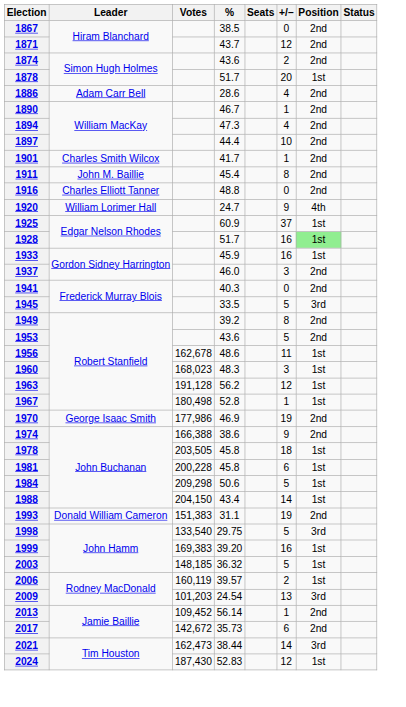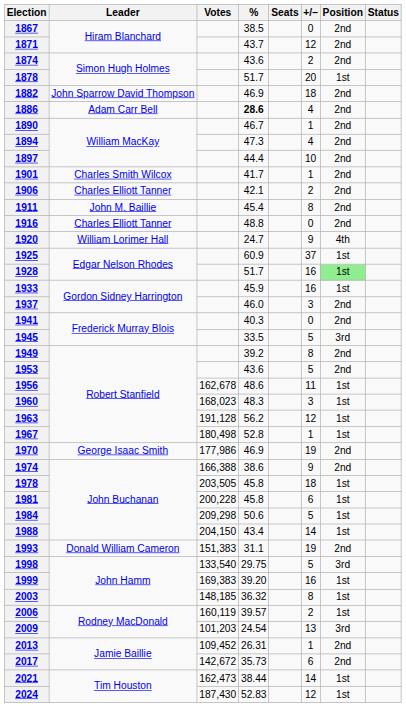 <table class=wikitable style="text-align: center;">
 <tr>
 <th>Election</th>
 <th>Leader</th>
 <th>Votes</th>
 <th>%</th>
 <th>Seats</th>
 <th>+/–</th>
 <th>Position</th>
 <th>Status</th>
 </tr>
 <tr>
 <th><a href='#'>1867</a></th>
 <td rowspan=2><a href='#'>Hiram Blanchard</a></td>
 <td></td>
 <td>38.5</td>
 <td></td>
 <td> 0</td>
 <td> 2nd</td>
 <td></td>
 </tr>
 <tr>
 <th><a href='#'>1871</a></th>
 <td></td>
 <td>43.7</td>
 <td></td>
 <td> 12</td>
 <td> 2nd</td>
 <td></td>
 </tr>
 <tr>
 <th><a href='#'>1874</a></th>
 <td rowspan=2><a href='#'>Simon Hugh Holmes</a></td>
 <td></td>
 <td>43.6</td>
 <td></td>
 <td> 2</td>
 <td> 2nd</td>
 <td></td>
 </tr>
 <tr>
 <th><a href='#'>1878</a></th>
 <td></td>
 <td>51.7</td>
 <td></td>
 <td> 20</td>
 <td> 1st</td>
 <td></td>
 </tr>
 <tr>
+<th><a href='#'>1882</a></th>
+<td><a href='#'>John Sparrow David Thompson</a></td>
+<td></td>
+<td>46.9</td>
+<td></td>
+<td> 18</td>
+<td> 2nd</td>
+<td></td>
+</tr>
+<tr>
 <th><a href='#'>1886</a></th>
 <td><a href='#'>Adam Carr Bell</a></td>
 <td></td>
-<td>28.6</td>
+<td><strong>28.6</strong></td>
 <td></td>
 <td> 4</td>
 <td> 2nd</td>
 <td></td>
 </tr>
 <tr>
 <th><a href='#'>1890</a></th>
 <td rowspan=3><a href='#'>William MacKay</a></td>
 <td></td>
 <td>46.7</td>
 <td></td>
 <td> 1</td>
 <td> 2nd</td>
 <td></td>
 </tr>
 <tr>
 <th><a href='#'>1894</a></th>
 <td></td>
 <td>47.3</td>
 <td></td>
 <td> 4</td>
 <td> 2nd</td>
 <td></td>
 </tr>
 <tr>
 <th><a href='#'>1897</a></th>
 <td></td>
 <td>44.4</td>
 <td></td>
 <td> 10</td>
 <td> 2nd</td>
 <td></td>
 </tr>
 <tr>
 <th><a href='#'>1901</a></th>
 <td><a href='#'>Charles Smith Wilcox</a></td>
 <td></td>
 <td>41.7</td>
 <td></td>
 <td> 1</td>
+<td> 2nd</td>
+<td></td>
+</tr>
+<tr>
+<th><a href='#'>1906</a></th>
+<td><a href='#'>Charles Elliott Tanner</a></td>
+<td></td>
+<td>42.1</td>
+<td></td>
+<td> 2</td>
 <td> 2nd</td>
 <td></td>
 </tr>
 <tr>
 <th><a href='#'>1911</a></th>
 <td><a href='#'>John M. Baillie</a></td>
 <td></td>
 <td>45.4</td>
 <td></td>
 <td> 8</td>
 <td> 2nd</td>
 <td></td>
 </tr>
 <tr>
 <th><a href='#'>1916</a></th>
 <td><a href='#'>Charles Elliott Tanner</a></td>
 <td></td>
 <td>48.8</td>
 <td></td>
 <td> 0</td>
 <td> 2nd</td>
 <td></td>
 </tr>
 <tr>
 <th><a href='#'>1920</a></th>
 <td><a href='#'>William Lorimer Hall</a></td>
 <td></td>
 <td>24.7</td>
 <td></td>
 <td> 9</td>
 <td> 4th</td>
 <td></td>
 </tr>
 <tr>
 <th><a href='#'>1925</a></th>
 <td rowspan=2><a href='#'>Edgar Nelson Rhodes</a></td>
 <td></td>
 <td>60.9</td>
 <td></td>
 <td> 37</td>
 <td> 1st</td>
 <td></td>
 </tr>
 <tr>
 <th><a href='#'>1928</a></th>
 <td></td>
 <td>51.7</td>
 <td></td>
 <td> 16</td>
 <td style="background: lightgreen;"> 1st</td>
 <td></td>
 </tr>
 <tr>
 <th><a href='#'>1933</a></th>
 <td rowspan=2><a href='#'>Gordon Sidney Harrington</a></td>
 <td></td>
 <td>45.9</td>
 <td></td>
 <td> 16</td>
 <td> 1st</td>
 <td></td>
 </tr>
 <tr>
 <th><a href='#'>1937</a></th>
 <td></td>
 <td>46.0</td>
 <td></td>
 <td> 3</td>
 <td> 2nd</td>
 <td></td>
 </tr>
 <tr>
 <th><a href='#'>1941</a></th>
 <td rowspan=2><a href='#'>Frederick Murray Blois</a></td>
 <td></td>
 <td>40.3</td>
 <td></td>
 <td> 0</td>
 <td> 2nd</td>
 <td></td>
 </tr>
 <tr>
 <th><a href='#'>1945</a></th>
 <td></td>
 <td>33.5</td>
 <td></td>
 <td> 5</td>
 <td> 3rd</td>
 <td></td>
 </tr>
 <tr>
 <th><a href='#'>1949</a></th>
 <td rowspan=6><a href='#'>Robert Stanfield</a></td>
 <td></td>
 <td>39.2</td>
 <td></td>
 <td> 8</td>
 <td> 2nd</td>
 <td></td>
 </tr>
 <tr>
 <th><a href='#'>1953</a></th>
 <td></td>
 <td>43.6</td>
 <td></td>
 <td> 5</td>
 <td> 2nd</td>
 <td></td>
 </tr>
 <tr>
 <th><a href='#'>1956</a></th>
 <td>162,678</td>
 <td>48.6</td>
 <td></td>
 <td> 11</td>
 <td> 1st</td>
 <td></td>
 </tr>
 <tr>
 <th><a href='#'>1960</a></th>
 <td>168,023</td>
 <td>48.3</td>
 <td></td>
 <td> 3</td>
 <td> 1st</td>
 <td></td>
 </tr>
 <tr>
 <th><a href='#'>1963</a></th>
 <td>191,128</td>
 <td>56.2</td>
 <td></td>
 <td> 12</td>
 <td> 1st</td>
 <td></td>
 </tr>
 <tr>
 <th><a href='#'>1967</a></th>
 <td>180,498</td>
 <td>52.8</td>
 <td></td>
 <td> 1</td>
 <td> 1st</td>
 <td></td>
 </tr>
 <tr>
 <th><a href='#'>1970</a></th>
 <td><a href='#'>George Isaac Smith</a></td>
 <td>177,986</td>
 <td>46.9</td>
 <td></td>
 <td> 19</td>
 <td> 2nd</td>
 <td></td>
 </tr>
 <tr>
 <th><a href='#'>1974</a></th>
 <td rowspan=5><a href='#'>John Buchanan</a></td>
 <td>166,388</td>
 <td>38.6</td>
 <td></td>
 <td> 9</td>
 <td> 2nd</td>
 <td></td>
 </tr>
 <tr>
 <th><a href='#'>1978</a></th>
 <td>203,505</td>
 <td>45.8</td>
 <td></td>
 <td> 18</td>
 <td> 1st</td>
 <td></td>
 </tr>
 <tr>
 <th><a href='#'>1981</a></th>
 <td>200,228</td>
 <td>45.8</td>
 <td></td>
 <td> 6</td>
 <td> 1st</td>
 <td></td>
 </tr>
 <tr>
 <th><a href='#'>1984</a></th>
 <td>209,298</td>
 <td>50.6</td>
 <td></td>
 <td> 5</td>
 <td> 1st</td>
 <td></td>
 </tr>
 <tr>
 <th><a href='#'>1988</a></th>
 <td>204,150</td>
 <td>43.4</td>
 <td></td>
 <td> 14</td>
 <td> 1st</td>
 <td></td>
 </tr>
 <tr>
 <th><a href='#'>1993</a></th>
 <td><a href='#'>Donald William Cameron</a></td>
 <td>151,383</td>
 <td>31.1</td>
 <td></td>
 <td> 19</td>
 <td> 2nd</td>
 <td></td>
 </tr>
 <tr>
 <th><a href='#'>1998</a></th>
 <td rowspan=3><a href='#'>John Hamm</a></td>
 <td>133,540</td>
 <td>29.75</td>
 <td></td>
 <td> 5</td>
 <td> 3rd</td>
 <td></td>
 </tr>
 <tr>
 <th><a href='#'>1999</a></th>
 <td>169,383</td>
 <td>39.20</td>
 <td></td>
 <td> 16</td>
 <td> 1st</td>
 <td></td>
 </tr>
 <tr>
 <th><a href='#'>2003</a></th>
 <td>148,185</td>
 <td>36.32</td>
 <td></td>
-<td> 5</td>
+<td> 8</td>
 <td> 1st</td>
 <td></td>
 </tr>
 <tr>
 <th><a href='#'>2006</a></th>
 <td rowspan=2><a href='#'>Rodney MacDonald</a></td>
 <td>160,119</td>
 <td>39.57</td>
 <td></td>
 <td> 2</td>
 <td> 1st</td>
 <td></td>
 </tr>
 <tr>
 <th><a href='#'>2009</a></th>
 <td>101,203</td>
 <td>24.54</td>
 <td></td>
 <td> 13</td>
 <td> 3rd</td>
 <td></td>
 </tr>
 <tr>
 <th><a href='#'>2013</a></th>
 <td rowspan=2><a href='#'>Jamie Baillie</a></td>
 <td>109,452</td>
-<td>56.14</td>
+<td>26.31</td>
 <td></td>
 <td> 1</td>
 <td> 2nd</td>
 <td></td>
 </tr>
 <tr>
 <th><a href='#'>2017</a></th>
 <td>142,672</td>
 <td>35.73</td>
 <td></td>
 <td> 6</td>
 <td> 2nd</td>
 <td></td>
 </tr>
 <tr>
 <th><a href='#'>2021</a></th>
 <td rowspan=2><a href='#'>Tim Houston</a></td>
 <td>162,473</td>
 <td>38.44</td>
 <td></td>
 <td> 14</td>
-<td> 3rd</td>
+<td> 1st</td>
 <td></td>
 </tr>
 <tr>
 <th><a href='#'>2024</a></th>
 <td>187,430</td>
 <td>52.83</td>
 <td></td>
 <td> 12</td>
 <td> 1st</td>
 <td></td>
 </tr>
 </table>
